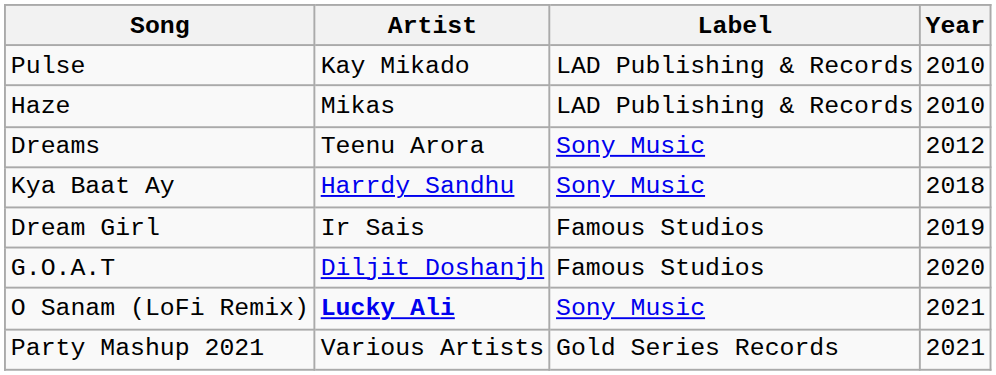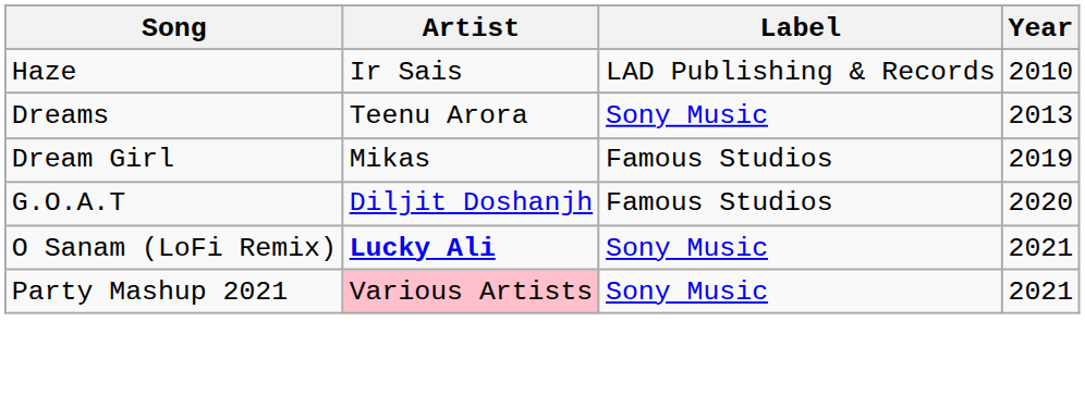 <table class="wikitable">
 <tr>
 <th>Song</th>
 <th>Artist</th>
 <th>Label</th>
 <th>Year</th>
 </tr>
 <tr>
-<td>Pulse</td>
-<td>Kay Mikado</td>
-<td>LAD Publishing & Records</td>
-<td>2010</td>
-</tr>
-<tr>
 <td>Haze</td>
-<td>Mikas</td>
+<td>Ir Sais</td>
 <td>LAD Publishing & Records</td>
 <td>2010</td>
 </tr>
 <tr>
 <td>Dreams</td>
 <td>Teenu Arora</td>
 <td><a href='#'>Sony Music</a></td>
-<td>2012</td>
-</tr>
-<tr>
-<td>Kya Baat Ay</td>
-<td><a href='#'>Harrdy Sandhu</a></td>
-<td><a href='#'>Sony Music</a></td>
-<td>2018</td>
+<td>2013</td>
 </tr>
 <tr>
 <td>Dream Girl</td>
-<td>Ir Sais</td>
+<td>Mikas</td>
 <td>Famous Studios</td>
 <td>2019</td>
 </tr>
 <tr>
 <td>G.O.A.T</td>
 <td><a href='#'>Diljit Doshanjh</a></td>
 <td>Famous Studios</td>
 <td>2020</td>
 </tr>
 <tr>
 <td>O Sanam (LoFi Remix)</td>
 <td><strong><a href='#'>Lucky Ali</a></strong></td>
 <td><a href='#'>Sony Music</a></td>
 <td>2021</td>
 </tr>
 <tr>
 <td>Party Mashup 2021</td>
-<td>Various Artists</td>
-<td>Gold Series Records</td>
+<td style="background: pink;">Various Artists</td>
+<td><a href='#'>Sony Music</a></td>
 <td>2021</td>
 </tr>
 </table>
